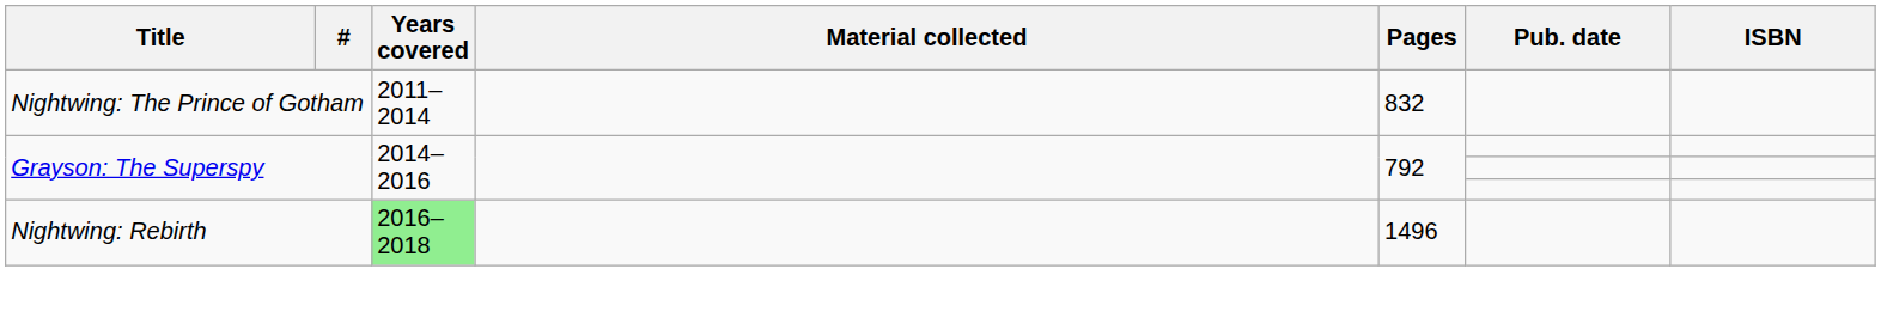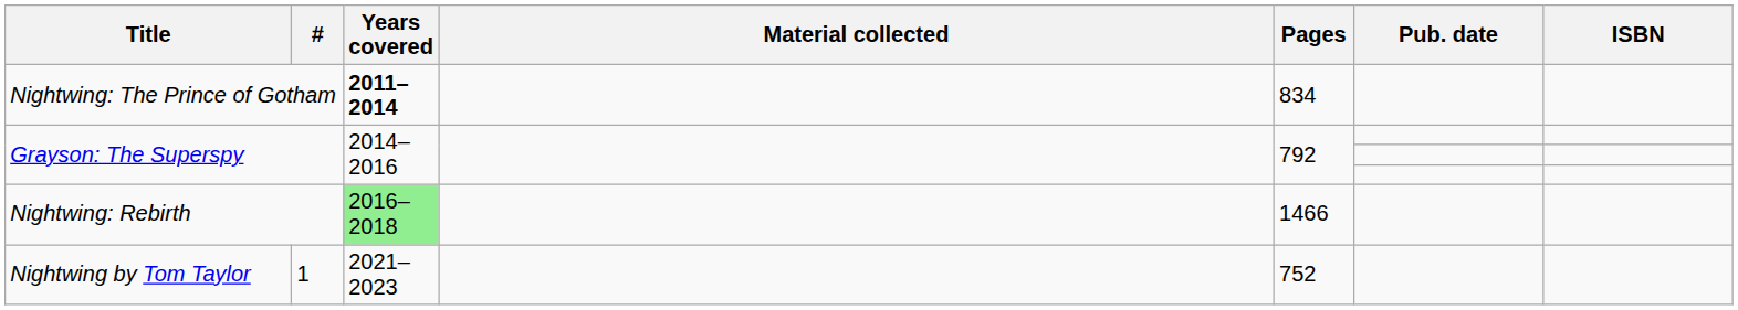 <table class="wikitable sortable" width=99%>
 <tr>
 <th width="200px">Title</th>
 <th class="unsortable" width="30px">#</th>
 <th width="60px">Years covered</th>
 <th class="unsortable">Material collected</th>
 <th width="50px">Pages</th>
 <th width="130px">Pub. date</th>
 <th class="unsortable" width="130px">ISBN</th>
 </tr>
 <tr>
 <td colspan="2"><em>Nightwing: The Prince of Gotham</em></td>
-<td>2011–2014</td>
+<td><strong>2011–2014</strong></td>
 <td></td>
-<td>832</td>
+<td>834</td>
 <td></td>
 <td></td>
 </tr>
 <tr>
 <td colspan="2" rowspan="3"><em><a href='#'>Grayson: The Superspy</a></em></td>
 <td rowspan="3">2014–2016</td>
 <td rowspan="3"></td>
 <td rowspan="3">792</td>
 <td></td>
 <td></td>
 </tr>
 <tr>
 <td></td>
 <td> </td>
 </tr>
 <tr>
 <td></td>
 <td> </td>
 </tr>
 <tr>
 <td colspan="2"><em>Nightwing: Rebirth</em></td>
 <td style="background: lightgreen;">2016–2018</td>
 <td></td>
-<td>1496</td>
+<td>1466</td>
+<td></td>
+<td></td>
+</tr>
+<tr>
+<td><em>Nightwing by <a href='#'>Tom Taylor</a></em></td>
+<td>1</td>
+<td>2021–2023</td>
+<td></td>
+<td>752</td>
 <td></td>
 <td></td>
 </tr>
 </table>
